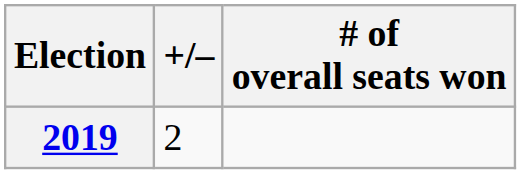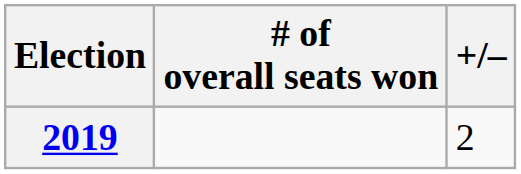 <table class=wikitable>
 <tr>
 <th>Election</th>
+<th># of<br>overall seats won</th>
 <th>+/–</th>
-<th># of<br>overall seats won</th>
 </tr>
 <tr>
 <th><a href='#'>2019</a></th>
+<td></td>
 <td> 2</td>
-<td></td>
 </tr>
 </table>
